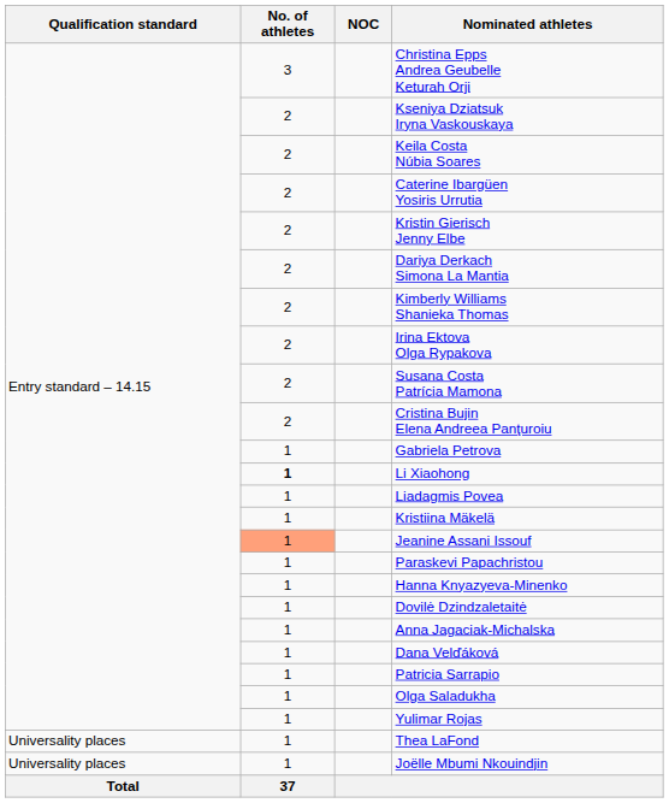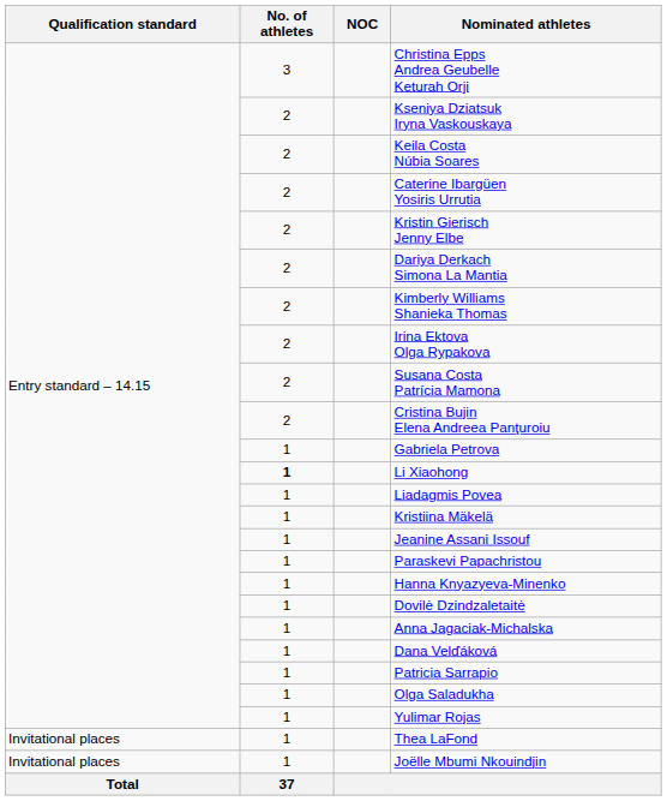 <table class="wikitable"  style="text-align:left; width:750px;">
 <tr>
 <th>Qualification standard</th>
 <th width=100>No. of athletes</th>
 <th>NOC</th>
 <th>Nominated athletes</th>
 </tr>
 <tr>
 <td rowspan=23>Entry standard – 14.15</td>
 <td style="text-align:center;">3</td>
 <td></td>
 <td><a href='#'>Christina Epps</a><br><a href='#'>Andrea Geubelle</a><br><a href='#'>Keturah Orji</a></td>
 </tr>
 <tr>
 <td style="text-align:center;">2</td>
 <td></td>
 <td><a href='#'>Kseniya Dziatsuk</a><br><a href='#'>Iryna Vaskouskaya</a></td>
 </tr>
 <tr>
 <td style="text-align:center;">2</td>
 <td></td>
 <td><a href='#'>Keila Costa</a><br><a href='#'>Núbia Soares</a></td>
 </tr>
 <tr>
 <td style="text-align:center;">2</td>
 <td></td>
 <td><a href='#'>Caterine Ibargüen</a><br><a href='#'>Yosiris Urrutia</a></td>
 </tr>
 <tr>
 <td style="text-align:center;">2</td>
 <td></td>
 <td><a href='#'>Kristin Gierisch</a><br><a href='#'>Jenny Elbe</a></td>
 </tr>
 <tr>
 <td style="text-align:center;">2</td>
 <td></td>
 <td><a href='#'>Dariya Derkach</a> <br> <a href='#'>Simona La Mantia</a></td>
 </tr>
 <tr>
 <td style="text-align:center;">2</td>
 <td></td>
 <td><a href='#'>Kimberly Williams</a><br><a href='#'>Shanieka Thomas</a></td>
 </tr>
 <tr>
 <td style="text-align:center;">2</td>
 <td></td>
 <td><a href='#'>Irina Ektova</a><br><a href='#'>Olga Rypakova</a></td>
 </tr>
 <tr>
 <td style="text-align:center;">2</td>
 <td></td>
 <td><a href='#'>Susana Costa</a><br><a href='#'>Patrícia Mamona</a></td>
 </tr>
 <tr>
 <td style="text-align:center;">2</td>
 <td></td>
 <td><a href='#'>Cristina Bujin</a><br><a href='#'>Elena Andreea Panţuroiu</a></td>
 </tr>
 <tr>
 <td style="text-align:center;">1</td>
 <td></td>
 <td><a href='#'>Gabriela Petrova</a></td>
 </tr>
 <tr>
 <td style="text-align:center;"><strong>1</strong></td>
 <td></td>
 <td><a href='#'>Li Xiaohong</a></td>
 </tr>
 <tr>
 <td style="text-align:center;">1</td>
 <td></td>
 <td><a href='#'>Liadagmis Povea</a></td>
 </tr>
 <tr>
 <td style="text-align:center;">1</td>
 <td></td>
 <td><a href='#'>Kristiina Mäkelä</a></td>
 </tr>
 <tr>
-<td style="background: lightsalmon; text-align:center;">1</td>
+<td style="text-align:center;">1</td>
 <td></td>
 <td><a href='#'>Jeanine Assani Issouf</a></td>
 </tr>
 <tr>
 <td style="text-align:center;">1</td>
 <td></td>
 <td><a href='#'>Paraskevi Papachristou</a></td>
 </tr>
 <tr>
 <td style="text-align:center;">1</td>
 <td></td>
 <td><a href='#'>Hanna Knyazyeva-Minenko</a></td>
 </tr>
 <tr>
 <td style="text-align:center;">1</td>
 <td></td>
 <td><a href='#'>Dovilė Dzindzaletaitė</a></td>
 </tr>
 <tr>
 <td style="text-align:center;">1</td>
 <td></td>
 <td><a href='#'>Anna Jagaciak-Michalska</a></td>
 </tr>
 <tr>
 <td style="text-align:center;">1</td>
 <td></td>
 <td><a href='#'>Dana Velďáková</a></td>
 </tr>
 <tr>
 <td style="text-align:center;">1</td>
 <td></td>
 <td><a href='#'>Patricia Sarrapio</a></td>
 </tr>
 <tr>
 <td style="text-align:center;">1</td>
 <td></td>
 <td><a href='#'>Olga Saladukha</a></td>
 </tr>
 <tr>
 <td style="text-align:center;">1</td>
 <td></td>
 <td><a href='#'>Yulimar Rojas</a></td>
 </tr>
 <tr>
-<td>Universality places</td>
+<td>Invitational places</td>
 <td style="text-align:center;">1</td>
 <td></td>
 <td><a href='#'>Thea LaFond</a></td>
 </tr>
 <tr>
-<td>Universality places</td>
+<td>Invitational places</td>
 <td style="text-align:center;">1</td>
 <td></td>
 <td><a href='#'>Joëlle Mbumi Nkouindjin</a></td>
 </tr>
 <tr>
 <th>Total</th>
 <th>37</th>
 <th colspan=2></th>
 </tr>
 </table>
